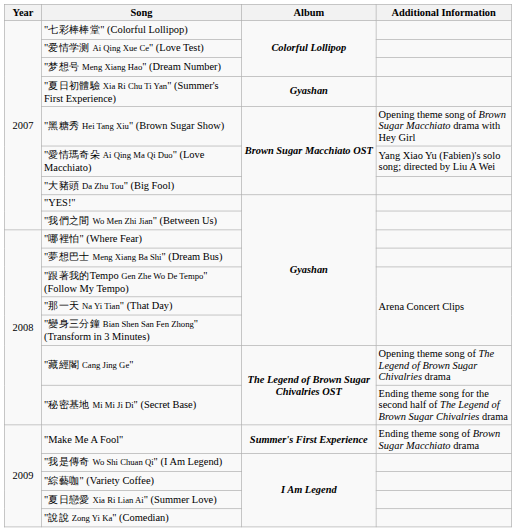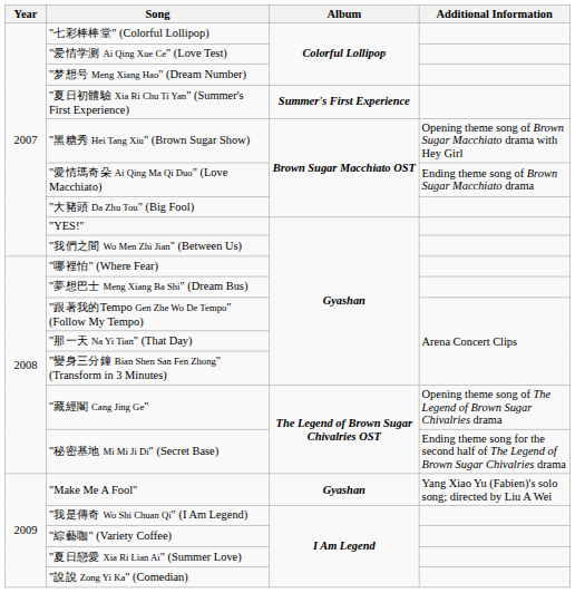 <table class="wikitable">
 <tr>
 <th style="width:50px;">Year</th>
 <th style="width:300px;">Song</th>
 <th style="width:200px;">Album</th>
 <th style="width:200px;">Additional Information</th>
 </tr>
 <tr>
 <td rowspan=9 style="text-align:center">2007</td>
 <td>"七彩棒棒堂" (Colorful Lollipop)</td>
 <td rowspan=3 style="text-align:center"><strong><em>Colorful Lollipop</em></strong></td>
 <td></td>
 </tr>
 <tr>
 <td>"爱情学测 <small>Ai Qing Xue Ce</small>" (Love Test)</td>
 <td></td>
 </tr>
 <tr>
 <td>"梦想号  <small>Meng Xiang Hao</small>" (Dream Number)</td>
 <td></td>
 </tr>
 <tr>
 <td>"夏日初體驗  <small>Xia Ri Chu Ti Yan</small>" (Summer's First Experience)</td>
-<td style="text-align:center"><strong><em>Gyashan</em></strong></td>
+<td style="text-align:center"><strong><em>Summer's First Experience</em></strong></td>
 <td></td>
 </tr>
 <tr>
 <td>"黑糖秀  <small>Hei Tang Xiu</small>" (Brown Sugar Show)</td>
 <td rowspan=3 style="text-align:center"><strong><em>Brown Sugar Macchiato OST</em></strong></td>
 <td>Opening theme song of <em>Brown Sugar Macchiato</em> drama with Hey Girl</td>
 </tr>
 <tr>
 <td>"愛情瑪奇朵  <small>Ai Qing Ma Qi Duo</small>" (Love Macchiato)</td>
-<td>Yang Xiao Yu (Fabien)'s solo song; directed by Liu A Wei</td>
+<td>Ending theme song of <em>Brown Sugar Macchiato</em> drama</td>
 </tr>
 <tr>
 <td>"大豬頭  <small>Da Zhu Tou</small>" (Big Fool)</td>
 <td></td>
 </tr>
 <tr>
 <td>"YES!"</td>
 <td rowspan=7 style="text-align:center"><strong><em>Gyashan</em></strong></td>
 <td></td>
 </tr>
 <tr>
 <td>"我們之間 <small>Wo Men Zhi Jian</small>" (Between Us)</td>
 <td></td>
 </tr>
 <tr>
 <td rowspan=7 style="text-align:center">2008</td>
 <td>"哪裡怕" (Where Fear)</td>
 <td></td>
 </tr>
 <tr>
 <td>"夢想巴士 <small>Meng Xiang Ba Shi</small>" (Dream Bus)</td>
 <td></td>
 </tr>
 <tr>
 <td>"跟著我的Tempo <small>Gen Zhe Wo De Tempo</small>" (Follow My Tempo)</td>
 <td rowspan=3>Arena Concert Clips</td>
 </tr>
 <tr>
 <td>"那一天 <small>Na Yi Tian</small>" (That Day)</td>
 </tr>
 <tr>
 <td>"變身三分鐘 <small>Bian Shen San Fen Zhong</small>" (Transform in 3 Minutes)</td>
 </tr>
 <tr>
 <td>"藏經閣 <small>Cang Jing Ge</small>"</td>
 <td rowspan=2 style="text-align:center"><strong><em>The Legend of Brown Sugar Chivalries OST</em></strong></td>
 <td>Opening theme song of <em>The Legend of Brown Sugar Chivalries</em> drama</td>
 </tr>
 <tr>
 <td>"秘密基地 <small>Mi Mi Ji Di</small>" (Secret Base)</td>
 <td>Ending theme song for the second half of <em>The Legend of Brown Sugar Chivalries</em> drama</td>
 </tr>
 <tr>
 <td rowspan=5 style="text-align:center">2009</td>
 <td>"Make Me A Fool"</td>
-<td style="text-align:center"><strong><em>Summer's First Experience</em></strong></td>
-<td>Ending theme song of <em>Brown Sugar Macchiato</em> drama</td>
+<td style="text-align:center"><strong><em>Gyashan</em></strong></td>
+<td>Yang Xiao Yu (Fabien)'s solo song; directed by Liu A Wei</td>
 </tr>
 <tr>
 <td>"我是傳奇 <small>Wo Shi Chuan Qi</small>" (I Am Legend)</td>
 <td rowspan=4 style="text-align:center"><strong><em>I Am Legend</em></strong></td>
 <td></td>
 </tr>
 <tr>
 <td>"綜藝咖" (Variety Coffee)</td>
 <td></td>
 </tr>
 <tr>
 <td>"夏日戀愛 <small>Xia Ri Lian Ai</small>" (Summer Love)</td>
 <td></td>
 </tr>
 <tr>
 <td>"說說 <small>Zong Yi Ka</small>" (Comedian)</td>
 <td></td>
 </tr>
 </table>
